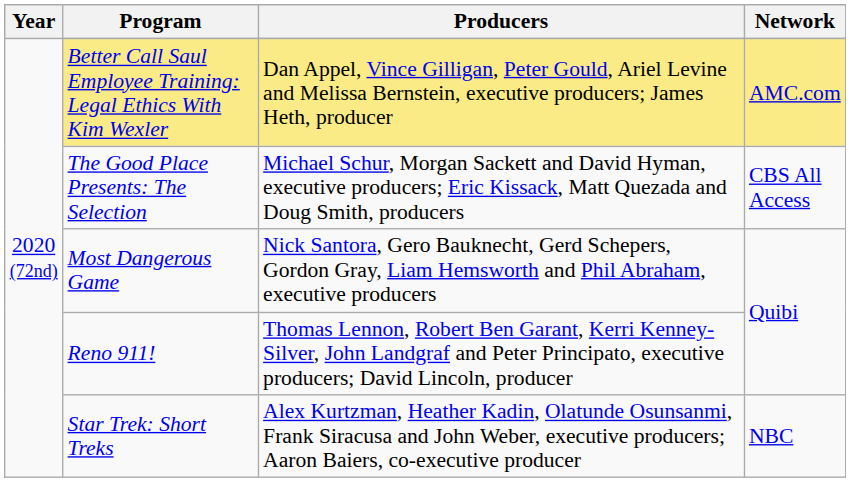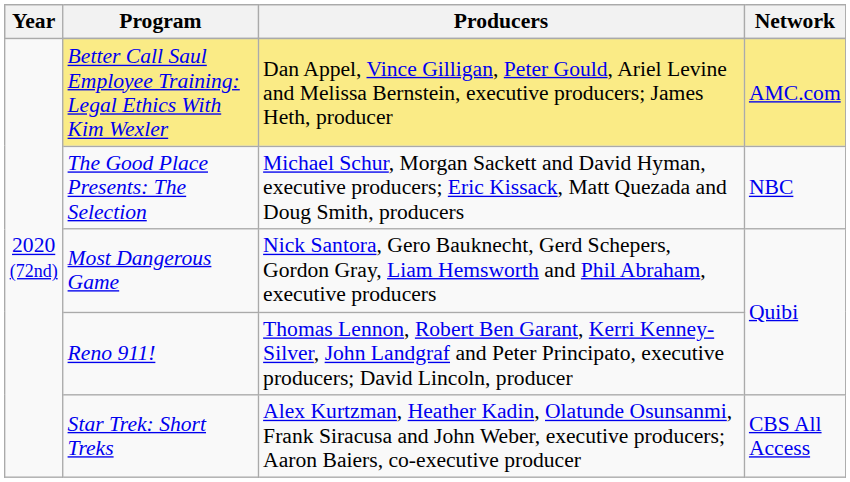 <table class="wikitable" style="width:100%">
 <tr bgcolor="#bebebe">
 <th width="5%">Year</th>
 <th width="25%">Program</th>
 <th width="65%">Producers</th>
 <th width="5%">Network</th>
 </tr>
 <tr>
 <td rowspan=6 style="text-align:center"><a href='#'>2020</a><br><small><a href='#'>(72nd)</a></small><br></td>
 </tr>
 <tr style="background:#FAEB86;">
 <td><em><a href='#'>Better Call Saul Employee Training: Legal Ethics With Kim Wexler</a></em></td>
 <td>Dan Appel, <a href='#'>Vince Gilligan</a>, <a href='#'>Peter Gould</a>, Ariel Levine and Melissa Bernstein, executive producers; James Heth, producer</td>
 <td><a href='#'>AMC.com</a></td>
 </tr>
 <tr>
 <td><em><a href='#'>The Good Place Presents: The Selection</a></em></td>
 <td><a href='#'>Michael Schur</a>, Morgan Sackett and David Hyman, executive producers; <a href='#'>Eric Kissack</a>, Matt Quezada and Doug Smith, producers</td>
-<td><a href='#'>CBS All Access</a></td>
+<td><a href='#'>NBC</a></td>
 </tr>
 <tr>
 <td><em><a href='#'>Most Dangerous Game</a></em></td>
 <td><a href='#'>Nick Santora</a>, Gero Bauknecht, Gerd Schepers, Gordon Gray, <a href='#'>Liam Hemsworth</a> and <a href='#'>Phil Abraham</a>, executive producers</td>
 <td rowspan="2"><a href='#'>Quibi</a></td>
 </tr>
 <tr>
 <td><em><a href='#'>Reno 911!</a></em></td>
 <td><a href='#'>Thomas Lennon</a>, <a href='#'>Robert Ben Garant</a>, <a href='#'>Kerri Kenney-Silver</a>, <a href='#'>John Landgraf</a> and Peter Principato, executive producers; David Lincoln, producer</td>
 </tr>
 <tr>
 <td><em><a href='#'>Star Trek: Short Treks</a></em></td>
 <td><a href='#'>Alex Kurtzman</a>, <a href='#'>Heather Kadin</a>, <a href='#'>Olatunde Osunsanmi</a>, Frank Siracusa and John Weber, executive producers; Aaron Baiers, co-executive producer</td>
-<td><a href='#'>NBC</a></td>
+<td><a href='#'>CBS All Access</a></td>
 </tr>
 </table>
